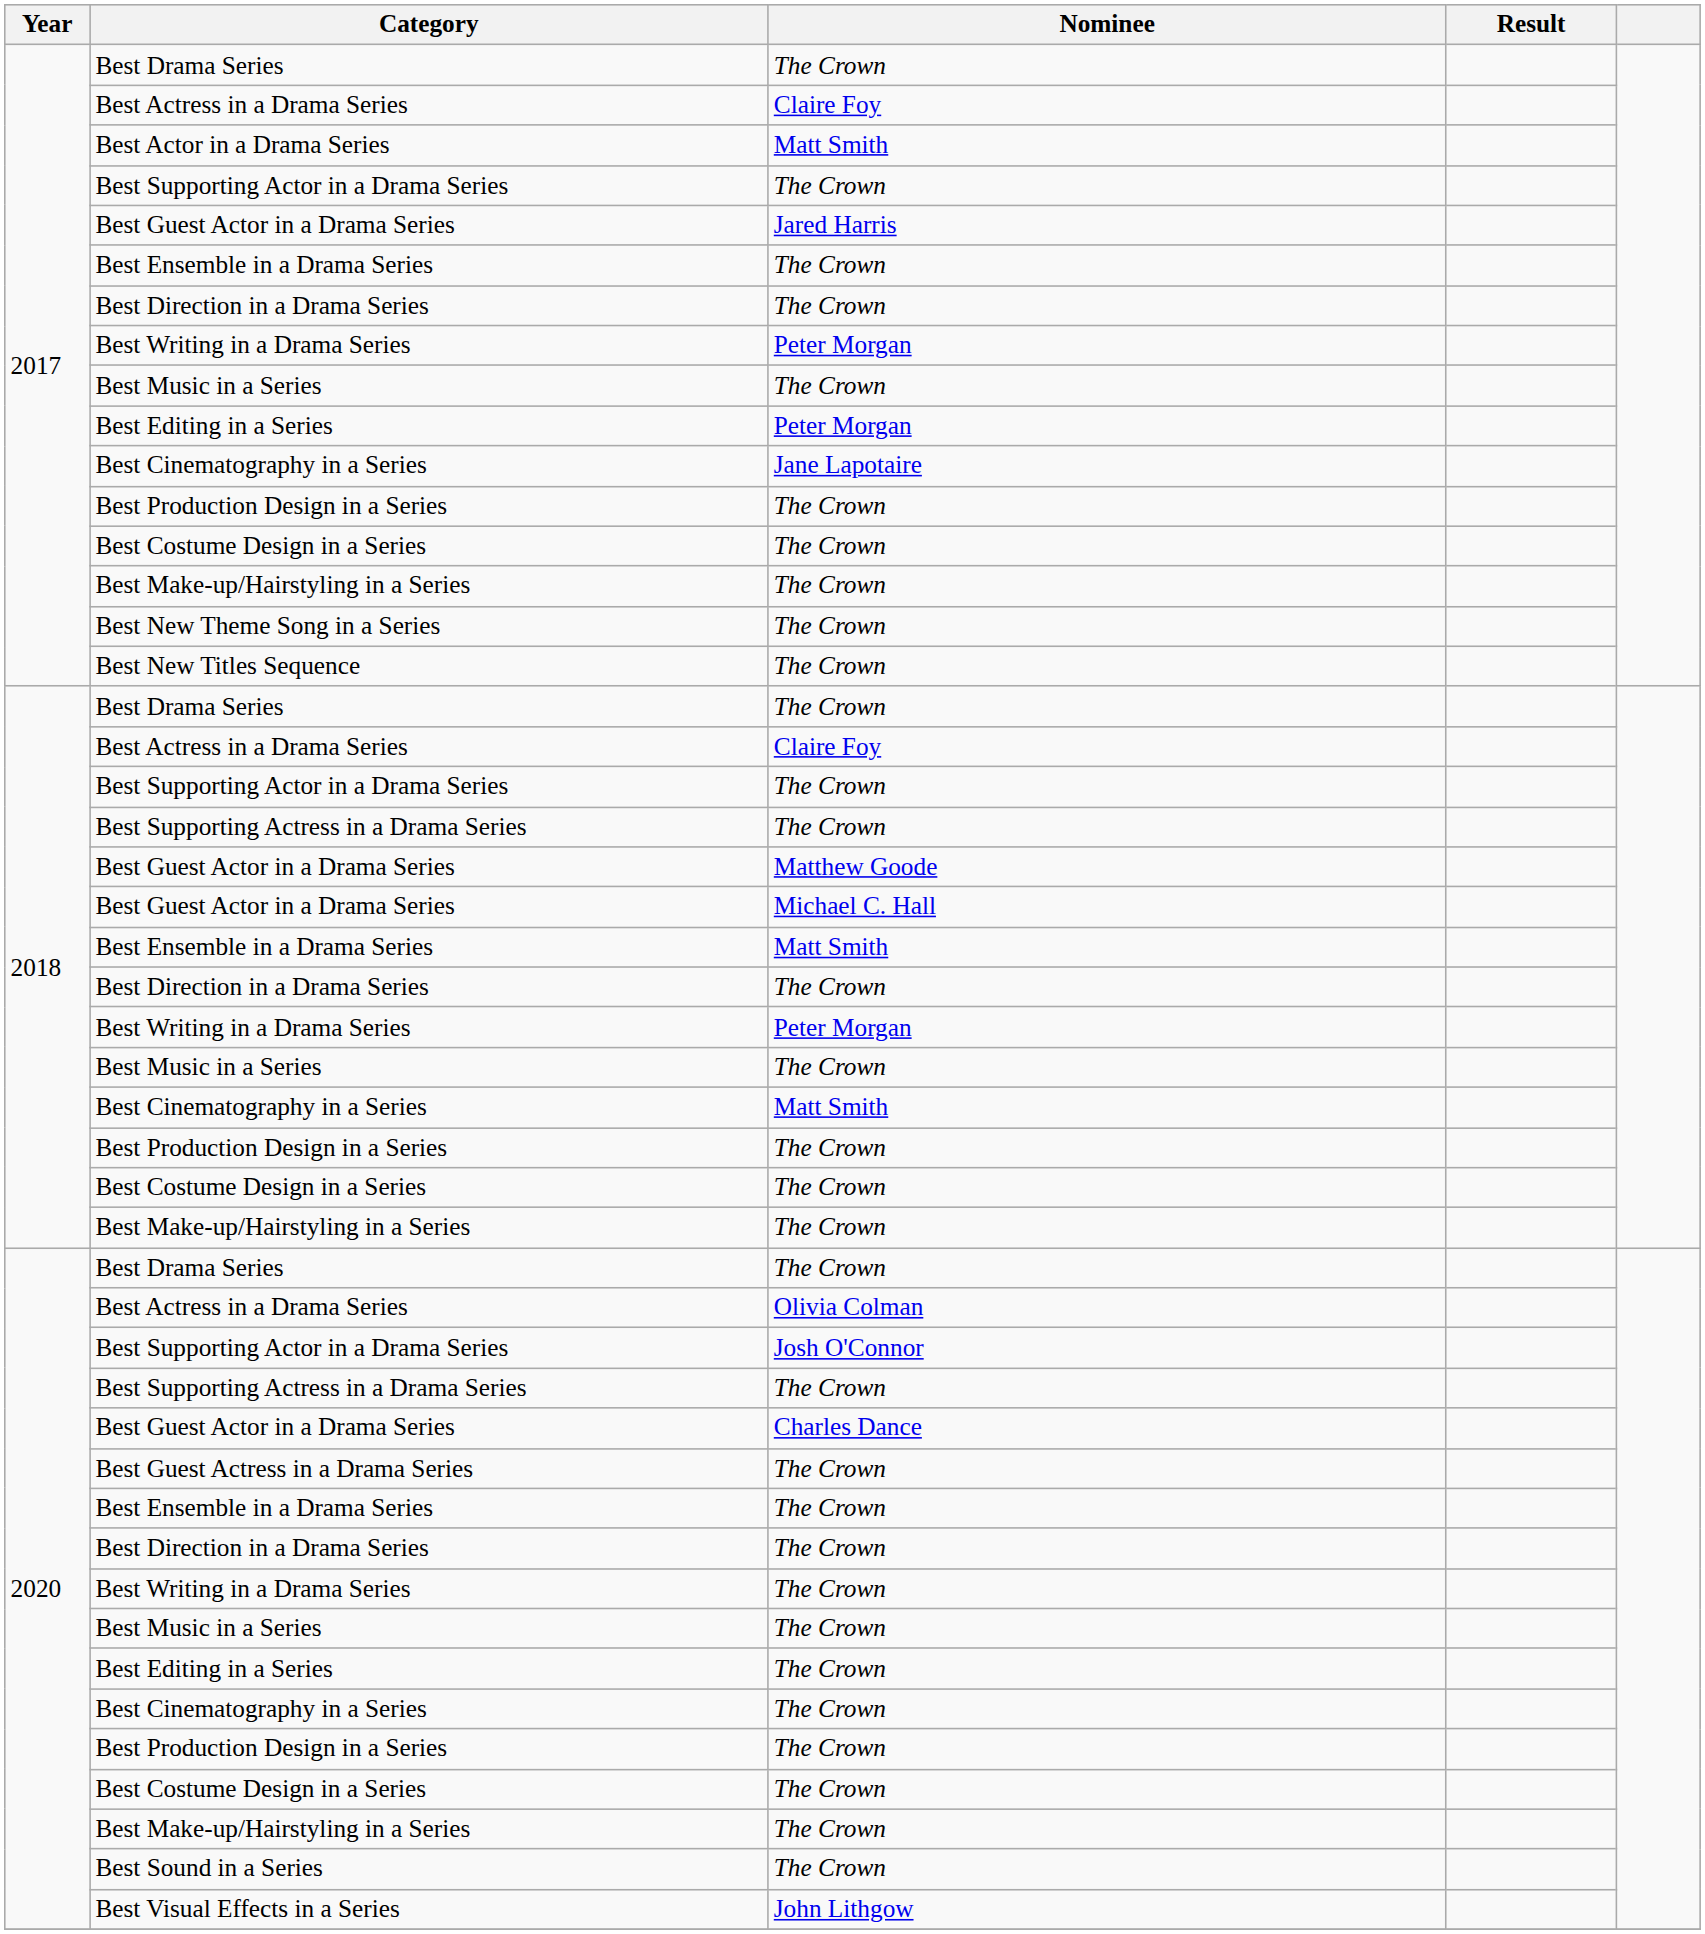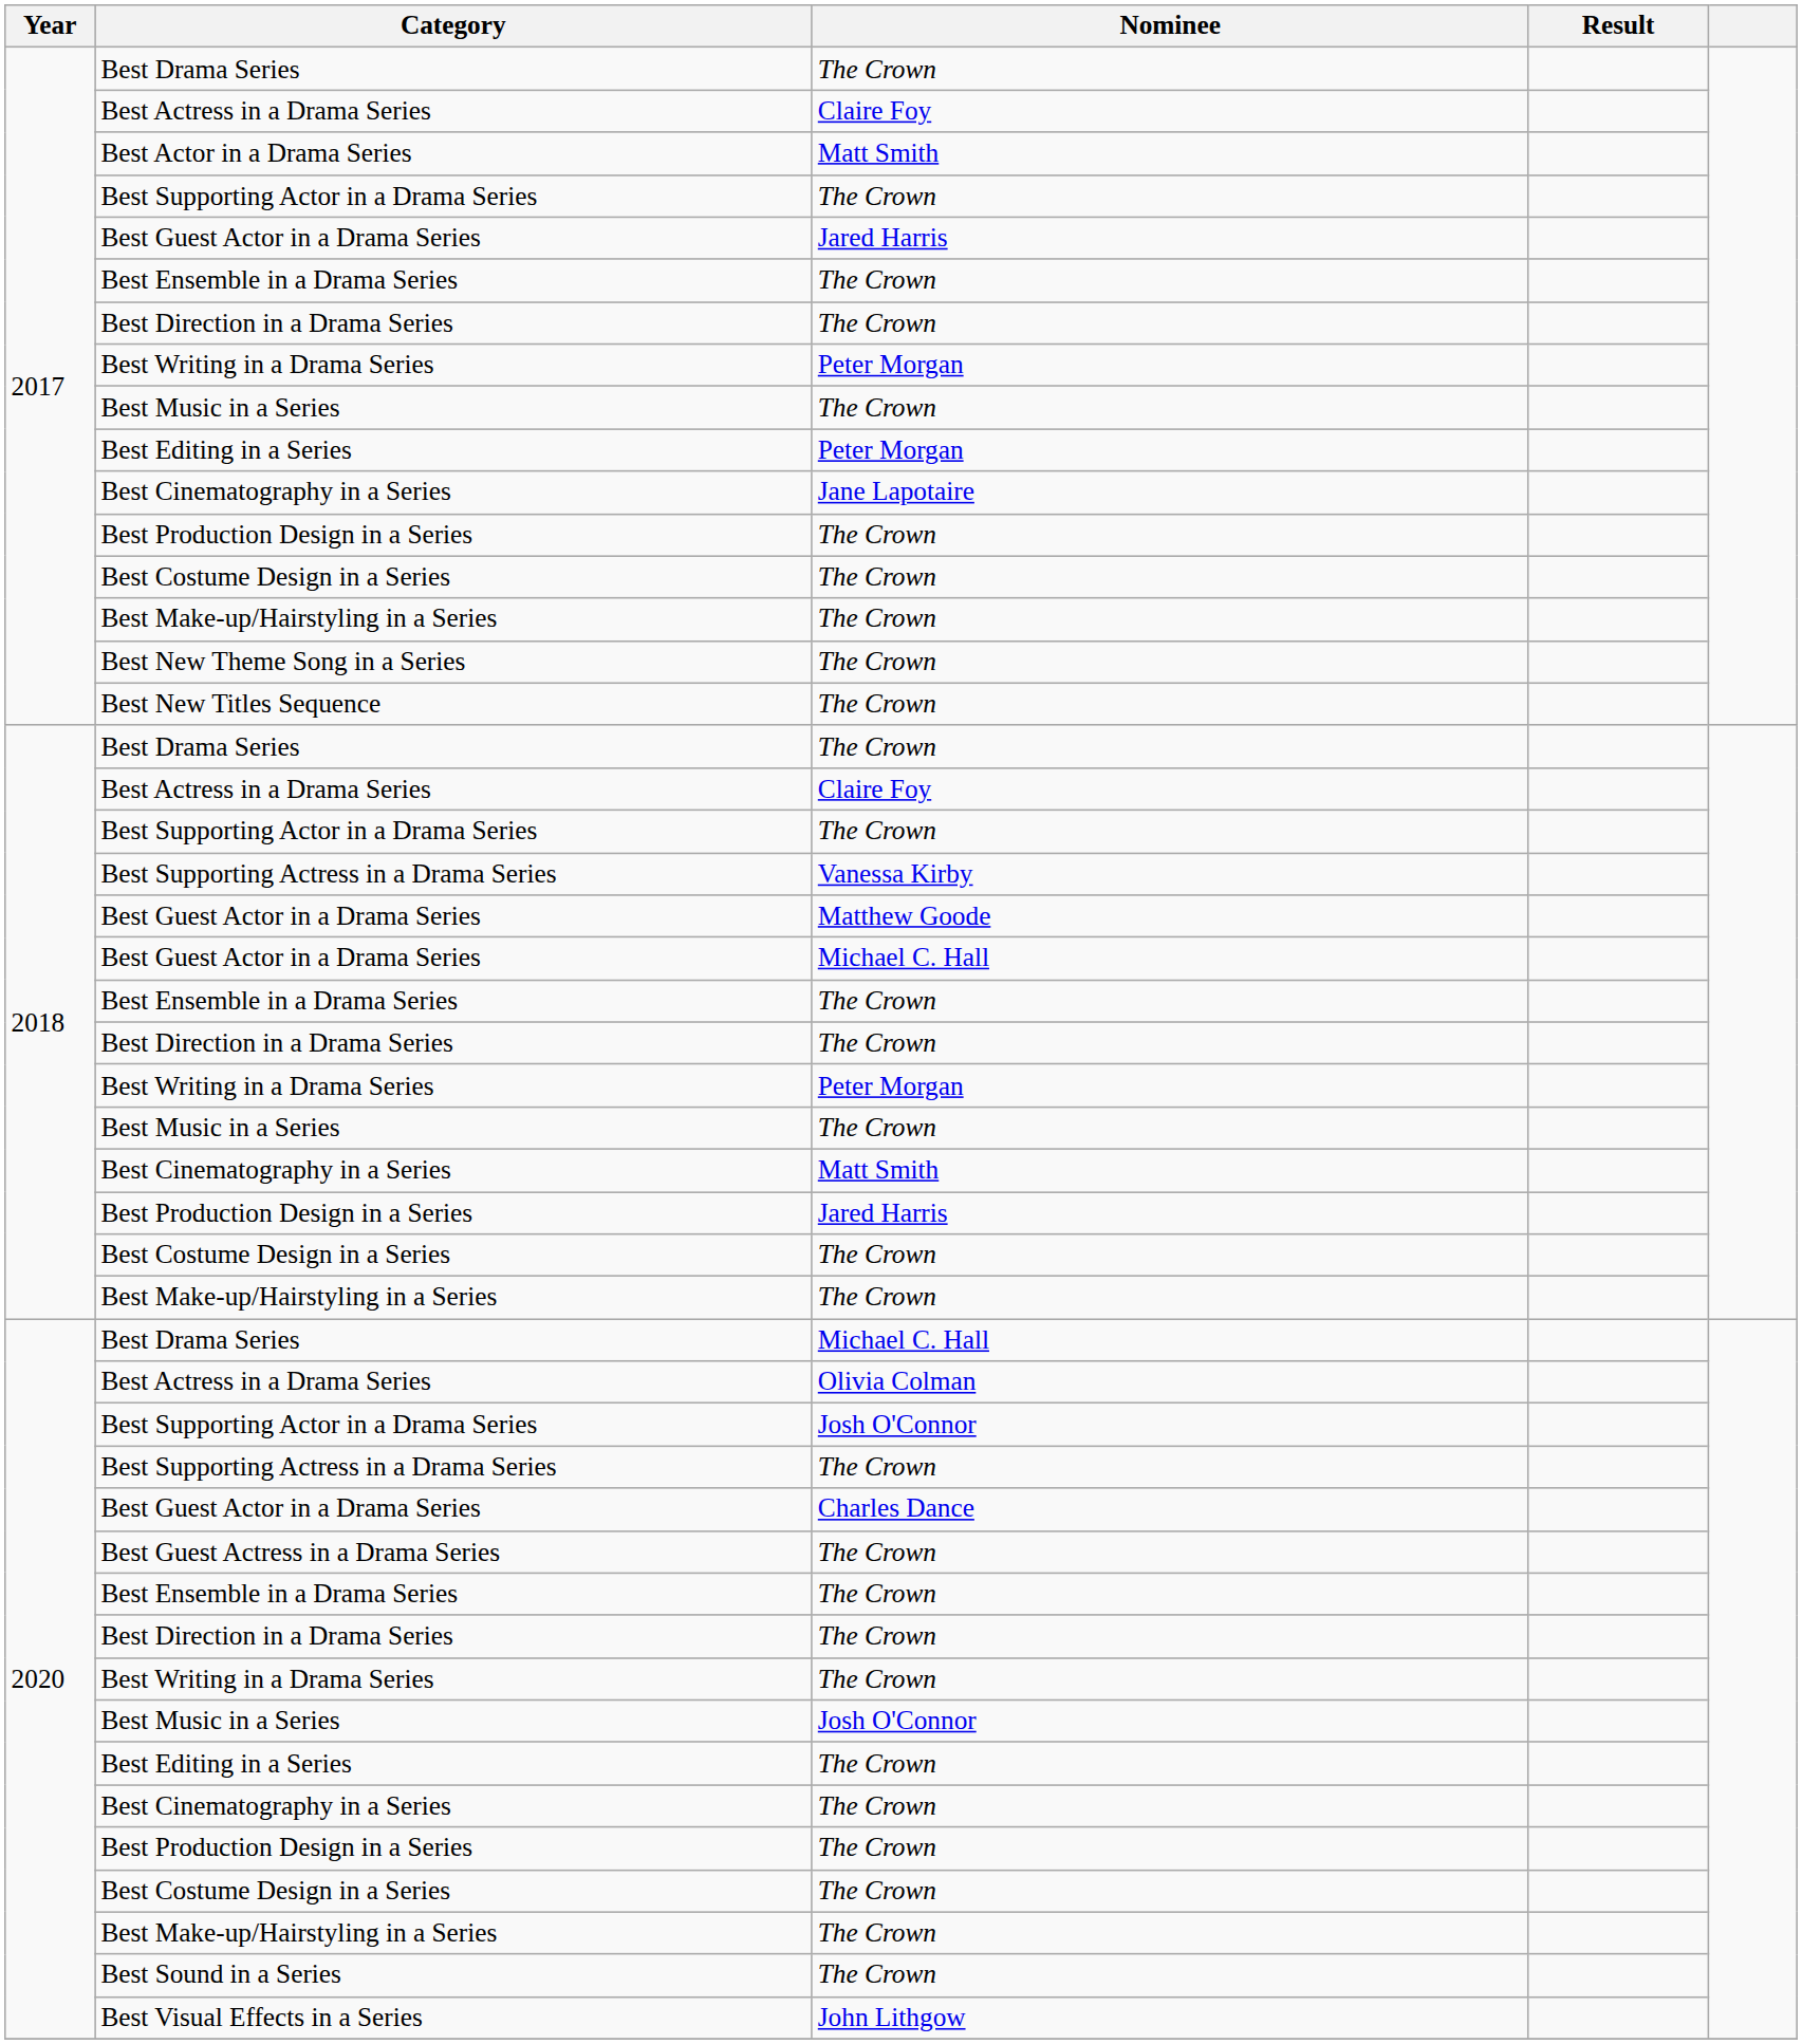 <table class="wikitable" style="width:85%;">
 <tr>
 <th width=5%>Year</th>
 <th style="width:40%;">Category</th>
 <th style="width:40%;">Nominee</th>
 <th style="width:10%;">Result</th>
 <th width=5%></th>
 </tr>
 <tr>
 <td vstyle="text-align: center;" rowspan="16">2017</td>
 <td>Best Drama Series</td>
 <td><em>The Crown</em></td>
 <td></td>
 <td rowspan="16"></td>
 </tr>
 <tr>
 <td>Best Actress in a Drama Series</td>
 <td><a href='#'>Claire Foy</a></td>
 <td></td>
 </tr>
 <tr>
 <td>Best Actor in a Drama Series</td>
 <td><a href='#'>Matt Smith</a></td>
 <td></td>
 </tr>
 <tr>
 <td>Best Supporting Actor in a Drama Series</td>
 <td><em>The Crown</em></td>
 <td></td>
 </tr>
 <tr>
 <td>Best Guest Actor in a Drama Series</td>
 <td><a href='#'>Jared Harris</a></td>
 <td></td>
 </tr>
 <tr>
 <td>Best Ensemble in a Drama Series</td>
 <td><em>The Crown</em></td>
 <td></td>
 </tr>
 <tr>
 <td>Best Direction in a Drama Series</td>
 <td><em>The Crown</em></td>
 <td></td>
 </tr>
 <tr>
 <td>Best Writing in a Drama Series</td>
 <td><a href='#'>Peter Morgan</a></td>
 <td></td>
 </tr>
 <tr>
 <td>Best Music in a Series</td>
 <td><em>The Crown</em></td>
 <td></td>
 </tr>
 <tr>
 <td>Best Editing in a Series</td>
 <td><a href='#'>Peter Morgan</a></td>
 <td></td>
 </tr>
 <tr>
 <td>Best Cinematography in a Series</td>
 <td><a href='#'>Jane Lapotaire</a></td>
 <td></td>
 </tr>
 <tr>
 <td>Best Production Design in a Series</td>
 <td><em>The Crown</em></td>
 <td></td>
 </tr>
 <tr>
 <td>Best Costume Design in a Series</td>
 <td><em>The Crown</em></td>
 <td></td>
 </tr>
 <tr>
 <td>Best Make-up/Hairstyling in a Series</td>
 <td><em>The Crown</em></td>
 <td></td>
 </tr>
 <tr>
 <td>Best New Theme Song in a Series</td>
 <td><em>The Crown</em></td>
 <td></td>
 </tr>
 <tr>
 <td>Best New Titles Sequence</td>
 <td><em>The Crown</em></td>
 <td></td>
 </tr>
 <tr>
 <td vstyle="text-align: center;" rowspan="14">2018</td>
 <td>Best Drama Series</td>
 <td><em>The Crown</em></td>
 <td></td>
 <td rowspan="14"></td>
 </tr>
 <tr>
 <td>Best Actress in a Drama Series</td>
 <td><a href='#'>Claire Foy</a></td>
 <td></td>
 </tr>
 <tr>
 <td>Best Supporting Actor in a Drama Series</td>
 <td><em>The Crown</em></td>
 <td></td>
 </tr>
 <tr>
 <td>Best Supporting Actress in a Drama Series</td>
-<td><em>The Crown</em></td>
+<td><a href='#'>Vanessa Kirby</a></td>
 <td></td>
 </tr>
 <tr>
 <td>Best Guest Actor in a Drama Series</td>
 <td><a href='#'>Matthew Goode</a></td>
 <td></td>
 </tr>
 <tr>
 <td>Best Guest Actor in a Drama Series</td>
 <td><a href='#'>Michael C. Hall</a></td>
 <td></td>
 </tr>
 <tr>
 <td>Best Ensemble in a Drama Series</td>
-<td><a href='#'>Matt Smith</a></td>
+<td><em>The Crown</em></td>
 <td></td>
 </tr>
 <tr>
 <td>Best Direction in a Drama Series</td>
 <td><em>The Crown</em></td>
 <td></td>
 </tr>
 <tr>
 <td>Best Writing in a Drama Series</td>
 <td><a href='#'>Peter Morgan</a></td>
 <td></td>
 </tr>
 <tr>
 <td>Best Music in a Series</td>
 <td><em>The Crown</em></td>
 <td></td>
 </tr>
 <tr>
 <td>Best Cinematography in a Series</td>
 <td><a href='#'>Matt Smith</a></td>
 <td></td>
 </tr>
 <tr>
 <td>Best Production Design in a Series</td>
-<td><em>The Crown</em></td>
+<td><a href='#'>Jared Harris</a></td>
 <td></td>
 </tr>
 <tr>
 <td>Best Costume Design in a Series</td>
 <td><em>The Crown</em></td>
 <td></td>
 </tr>
 <tr>
 <td>Best Make-up/Hairstyling in a Series</td>
 <td><em>The Crown</em></td>
 <td></td>
 </tr>
 <tr>
 <td vstyle="text-align: center;" rowspan="17">2020</td>
 <td>Best Drama Series</td>
-<td><em>The Crown</em></td>
+<td><a href='#'>Michael C. Hall</a></td>
 <td></td>
 <td rowspan="17"></td>
 </tr>
 <tr>
 <td>Best Actress in a Drama Series</td>
 <td><a href='#'>Olivia Colman</a></td>
 <td></td>
 </tr>
 <tr>
 <td>Best Supporting Actor in a Drama Series</td>
 <td><a href='#'>Josh O'Connor</a></td>
 <td></td>
 </tr>
 <tr>
 <td>Best Supporting Actress in a Drama Series</td>
 <td><em>The Crown</em></td>
 <td></td>
 </tr>
 <tr>
 <td>Best Guest Actor in a Drama Series</td>
 <td><a href='#'>Charles Dance</a></td>
 <td></td>
 </tr>
 <tr>
 <td>Best Guest Actress in a Drama Series</td>
 <td><em>The Crown</em></td>
 <td></td>
 </tr>
 <tr>
 <td>Best Ensemble in a Drama Series</td>
 <td><em>The Crown</em></td>
 <td></td>
 </tr>
 <tr>
 <td>Best Direction in a Drama Series</td>
 <td><em>The Crown</em></td>
 <td></td>
 </tr>
 <tr>
 <td>Best Writing in a Drama Series</td>
 <td><em>The Crown</em></td>
 <td></td>
 </tr>
 <tr>
 <td>Best Music in a Series</td>
-<td><em>The Crown</em></td>
+<td><a href='#'>Josh O'Connor</a></td>
 <td></td>
 </tr>
 <tr>
 <td>Best Editing in a Series</td>
 <td><em>The Crown</em></td>
 <td></td>
 </tr>
 <tr>
 <td>Best Cinematography in a Series</td>
 <td><em>The Crown</em></td>
 <td></td>
 </tr>
 <tr>
 <td>Best Production Design in a Series</td>
 <td><em>The Crown</em></td>
 <td></td>
 </tr>
 <tr>
 <td>Best Costume Design in a Series</td>
 <td><em>The Crown</em></td>
 <td></td>
 </tr>
 <tr>
 <td>Best Make-up/Hairstyling in a Series</td>
 <td><em>The Crown</em></td>
 <td></td>
 </tr>
 <tr>
 <td>Best Sound in a Series</td>
 <td><em>The Crown</em></td>
 <td></td>
 </tr>
 <tr>
 <td>Best Visual Effects in a Series</td>
 <td><a href='#'>John Lithgow</a></td>
 <td></td>
 </tr>
 <tr>
 </tr>
 </table>
